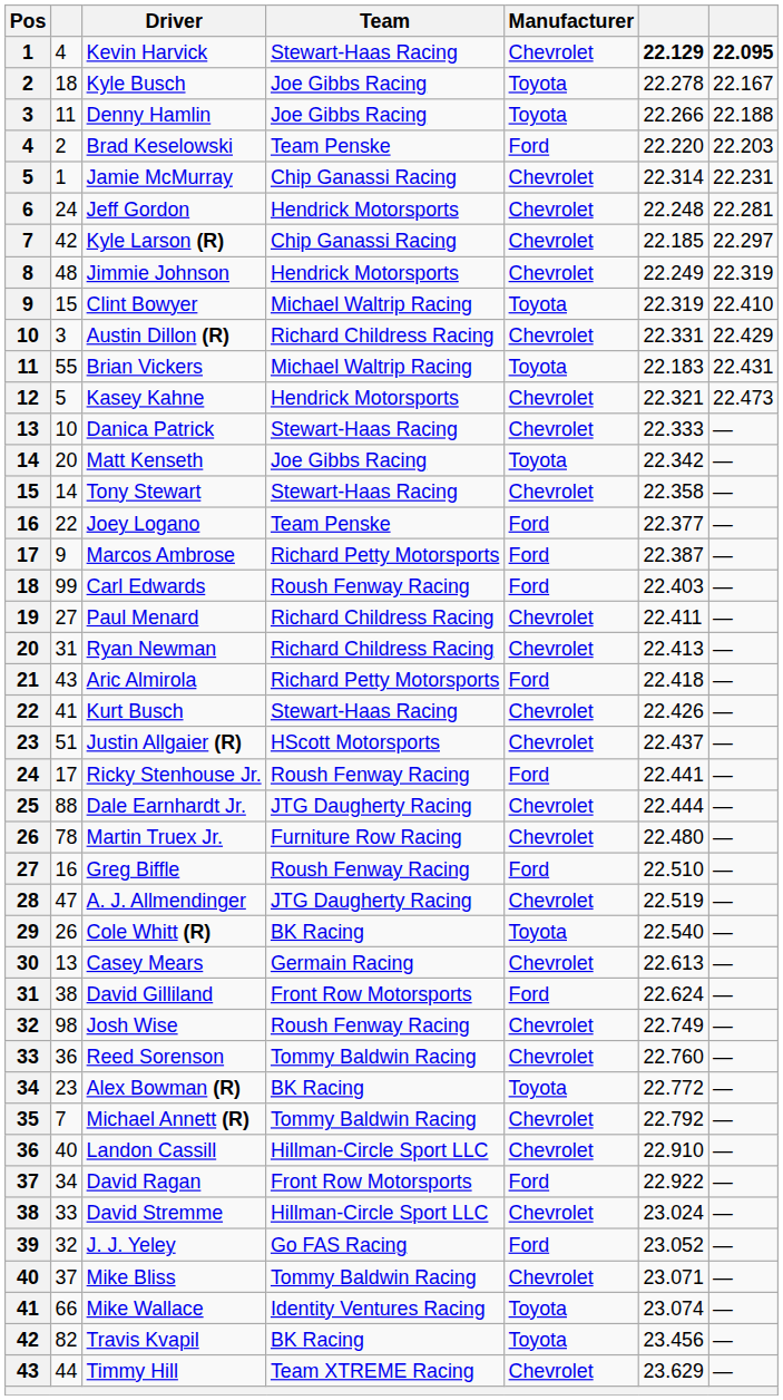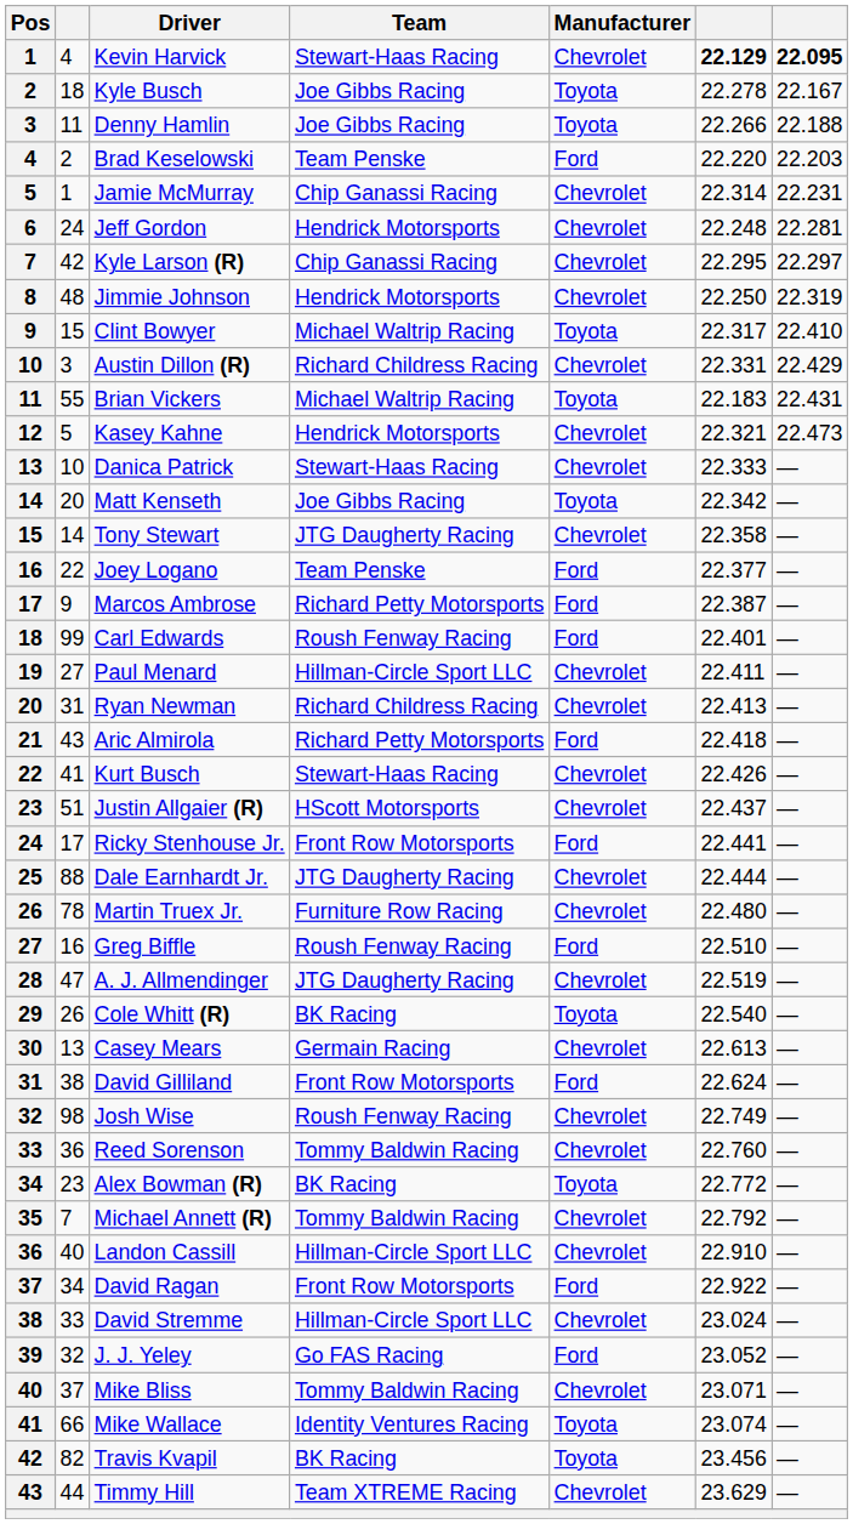 <table class="wikitable" style="font-size:95%">
 <tr>
 <th>Pos</th>
 <th></th>
 <th>Driver</th>
 <th>Team</th>
 <th>Manufacturer</th>
 <th></th>
 <th></th>
 </tr>
 <tr>
 <th>1</th>
 <td>4</td>
 <td><a href='#'>Kevin Harvick</a></td>
 <td><a href='#'>Stewart-Haas Racing</a></td>
 <td><a href='#'>Chevrolet</a></td>
 <td><strong>22.129</strong></td>
 <td><strong>22.095</strong></td>
 </tr>
 <tr>
 <th>2</th>
 <td>18</td>
 <td><a href='#'>Kyle Busch</a></td>
 <td><a href='#'>Joe Gibbs Racing</a></td>
 <td><a href='#'>Toyota</a></td>
 <td>22.278</td>
 <td>22.167</td>
 </tr>
 <tr>
 <th>3</th>
 <td>11</td>
 <td><a href='#'>Denny Hamlin</a></td>
 <td><a href='#'>Joe Gibbs Racing</a></td>
 <td><a href='#'>Toyota</a></td>
 <td>22.266</td>
 <td>22.188</td>
 </tr>
 <tr>
 <th>4</th>
 <td>2</td>
 <td><a href='#'>Brad Keselowski</a></td>
 <td><a href='#'>Team Penske</a></td>
 <td><a href='#'>Ford</a></td>
 <td>22.220</td>
 <td>22.203</td>
 </tr>
 <tr>
 <th>5</th>
 <td>1</td>
 <td><a href='#'>Jamie McMurray</a></td>
 <td><a href='#'>Chip Ganassi Racing</a></td>
 <td><a href='#'>Chevrolet</a></td>
 <td>22.314</td>
 <td>22.231</td>
 </tr>
 <tr>
 <th>6</th>
 <td>24</td>
 <td><a href='#'>Jeff Gordon</a></td>
 <td><a href='#'>Hendrick Motorsports</a></td>
 <td><a href='#'>Chevrolet</a></td>
 <td>22.248</td>
 <td>22.281</td>
 </tr>
 <tr>
 <th>7</th>
 <td>42</td>
 <td><a href='#'>Kyle Larson</a> <strong>(R)</strong></td>
 <td><a href='#'>Chip Ganassi Racing</a></td>
 <td><a href='#'>Chevrolet</a></td>
-<td>22.185</td>
+<td>22.295</td>
 <td>22.297</td>
 </tr>
 <tr>
 <th>8</th>
 <td>48</td>
 <td><a href='#'>Jimmie Johnson</a></td>
 <td><a href='#'>Hendrick Motorsports</a></td>
 <td><a href='#'>Chevrolet</a></td>
-<td>22.249</td>
+<td>22.250</td>
 <td>22.319</td>
 </tr>
 <tr>
 <th>9</th>
 <td>15</td>
 <td><a href='#'>Clint Bowyer</a></td>
 <td><a href='#'>Michael Waltrip Racing</a></td>
 <td><a href='#'>Toyota</a></td>
-<td>22.319</td>
+<td>22.317</td>
 <td>22.410</td>
 </tr>
 <tr>
 <th>10</th>
 <td>3</td>
 <td><a href='#'>Austin Dillon</a> <strong>(R)</strong></td>
 <td><a href='#'>Richard Childress Racing</a></td>
 <td><a href='#'>Chevrolet</a></td>
 <td>22.331</td>
 <td>22.429</td>
 </tr>
 <tr>
 <th>11</th>
 <td>55</td>
 <td><a href='#'>Brian Vickers</a></td>
 <td><a href='#'>Michael Waltrip Racing</a></td>
 <td><a href='#'>Toyota</a></td>
 <td>22.183</td>
 <td>22.431</td>
 </tr>
 <tr>
 <th>12</th>
 <td>5</td>
 <td><a href='#'>Kasey Kahne</a></td>
 <td><a href='#'>Hendrick Motorsports</a></td>
 <td><a href='#'>Chevrolet</a></td>
 <td>22.321</td>
 <td>22.473</td>
 </tr>
 <tr>
 <th>13</th>
 <td>10</td>
 <td><a href='#'>Danica Patrick</a></td>
 <td><a href='#'>Stewart-Haas Racing</a></td>
 <td><a href='#'>Chevrolet</a></td>
 <td>22.333</td>
 <td>—</td>
 </tr>
 <tr>
 <th>14</th>
 <td>20</td>
 <td><a href='#'>Matt Kenseth</a></td>
 <td><a href='#'>Joe Gibbs Racing</a></td>
 <td><a href='#'>Toyota</a></td>
 <td>22.342</td>
 <td>—</td>
 </tr>
 <tr>
 <th>15</th>
 <td>14</td>
 <td><a href='#'>Tony Stewart</a></td>
-<td><a href='#'>Stewart-Haas Racing</a></td>
+<td><a href='#'>JTG Daugherty Racing</a></td>
 <td><a href='#'>Chevrolet</a></td>
 <td>22.358</td>
 <td>—</td>
 </tr>
 <tr>
 <th>16</th>
 <td>22</td>
 <td><a href='#'>Joey Logano</a></td>
 <td><a href='#'>Team Penske</a></td>
 <td><a href='#'>Ford</a></td>
 <td>22.377</td>
 <td>—</td>
 </tr>
 <tr>
 <th>17</th>
 <td>9</td>
 <td><a href='#'>Marcos Ambrose</a></td>
 <td><a href='#'>Richard Petty Motorsports</a></td>
 <td><a href='#'>Ford</a></td>
 <td>22.387</td>
 <td>—</td>
 </tr>
 <tr>
 <th>18</th>
 <td>99</td>
 <td><a href='#'>Carl Edwards</a></td>
 <td><a href='#'>Roush Fenway Racing</a></td>
 <td><a href='#'>Ford</a></td>
-<td>22.403</td>
+<td>22.401</td>
 <td>—</td>
 </tr>
 <tr>
 <th>19</th>
 <td>27</td>
 <td><a href='#'>Paul Menard</a></td>
-<td><a href='#'>Richard Childress Racing</a></td>
+<td><a href='#'>Hillman-Circle Sport LLC</a></td>
 <td><a href='#'>Chevrolet</a></td>
 <td>22.411</td>
 <td>—</td>
 </tr>
 <tr>
 <th>20</th>
 <td>31</td>
 <td><a href='#'>Ryan Newman</a></td>
 <td><a href='#'>Richard Childress Racing</a></td>
 <td><a href='#'>Chevrolet</a></td>
 <td>22.413</td>
 <td>—</td>
 </tr>
 <tr>
 <th>21</th>
 <td>43</td>
 <td><a href='#'>Aric Almirola</a></td>
 <td><a href='#'>Richard Petty Motorsports</a></td>
 <td><a href='#'>Ford</a></td>
 <td>22.418</td>
 <td>—</td>
 </tr>
 <tr>
 <th>22</th>
 <td>41</td>
 <td><a href='#'>Kurt Busch</a></td>
 <td><a href='#'>Stewart-Haas Racing</a></td>
 <td><a href='#'>Chevrolet</a></td>
 <td>22.426</td>
 <td>—</td>
 </tr>
 <tr>
 <th>23</th>
 <td>51</td>
 <td><a href='#'>Justin Allgaier</a> <strong>(R)</strong></td>
 <td><a href='#'>HScott Motorsports</a></td>
 <td><a href='#'>Chevrolet</a></td>
 <td>22.437</td>
 <td>—</td>
 </tr>
 <tr>
 <th>24</th>
 <td>17</td>
 <td><a href='#'>Ricky Stenhouse Jr.</a></td>
-<td><a href='#'>Roush Fenway Racing</a></td>
+<td><a href='#'>Front Row Motorsports</a></td>
 <td><a href='#'>Ford</a></td>
 <td>22.441</td>
 <td>—</td>
 </tr>
 <tr>
 <th>25</th>
 <td>88</td>
 <td><a href='#'>Dale Earnhardt Jr.</a></td>
 <td><a href='#'>JTG Daugherty Racing</a></td>
 <td><a href='#'>Chevrolet</a></td>
 <td>22.444</td>
 <td>—</td>
 </tr>
 <tr>
 <th>26</th>
 <td>78</td>
 <td><a href='#'>Martin Truex Jr.</a></td>
 <td><a href='#'>Furniture Row Racing</a></td>
 <td><a href='#'>Chevrolet</a></td>
 <td>22.480</td>
 <td>—</td>
 </tr>
 <tr>
 <th>27</th>
 <td>16</td>
 <td><a href='#'>Greg Biffle</a></td>
 <td><a href='#'>Roush Fenway Racing</a></td>
 <td><a href='#'>Ford</a></td>
 <td>22.510</td>
 <td>—</td>
 </tr>
 <tr>
 <th>28</th>
 <td>47</td>
 <td><a href='#'>A. J. Allmendinger</a></td>
 <td><a href='#'>JTG Daugherty Racing</a></td>
 <td><a href='#'>Chevrolet</a></td>
 <td>22.519</td>
 <td>—</td>
 </tr>
 <tr>
 <th>29</th>
 <td>26</td>
 <td><a href='#'>Cole Whitt</a> <strong>(R)</strong></td>
 <td><a href='#'>BK Racing</a></td>
 <td><a href='#'>Toyota</a></td>
 <td>22.540</td>
 <td>—</td>
 </tr>
 <tr>
 <th>30</th>
 <td>13</td>
 <td><a href='#'>Casey Mears</a></td>
 <td><a href='#'>Germain Racing</a></td>
 <td><a href='#'>Chevrolet</a></td>
 <td>22.613</td>
 <td>—</td>
 </tr>
 <tr>
 <th>31</th>
 <td>38</td>
 <td><a href='#'>David Gilliland</a></td>
 <td><a href='#'>Front Row Motorsports</a></td>
 <td><a href='#'>Ford</a></td>
 <td>22.624</td>
 <td>—</td>
 </tr>
 <tr>
 <th>32</th>
 <td>98</td>
 <td><a href='#'>Josh Wise</a></td>
 <td><a href='#'>Roush Fenway Racing</a></td>
 <td><a href='#'>Chevrolet</a></td>
 <td>22.749</td>
 <td>—</td>
 </tr>
 <tr>
 <th>33</th>
 <td>36</td>
 <td><a href='#'>Reed Sorenson</a></td>
 <td><a href='#'>Tommy Baldwin Racing</a></td>
 <td><a href='#'>Chevrolet</a></td>
 <td>22.760</td>
 <td>—</td>
 </tr>
 <tr>
 <th>34</th>
 <td>23</td>
 <td><a href='#'>Alex Bowman</a> <strong>(R)</strong></td>
 <td><a href='#'>BK Racing</a></td>
 <td><a href='#'>Toyota</a></td>
 <td>22.772</td>
 <td>—</td>
 </tr>
 <tr>
 <th>35</th>
 <td>7</td>
 <td><a href='#'>Michael Annett</a> <strong>(R)</strong></td>
 <td><a href='#'>Tommy Baldwin Racing</a></td>
 <td><a href='#'>Chevrolet</a></td>
 <td>22.792</td>
 <td>—</td>
 </tr>
 <tr>
 <th>36</th>
 <td>40</td>
 <td><a href='#'>Landon Cassill</a></td>
 <td><a href='#'>Hillman-Circle Sport LLC</a></td>
 <td><a href='#'>Chevrolet</a></td>
 <td>22.910</td>
 <td>—</td>
 </tr>
 <tr>
 <th>37</th>
 <td>34</td>
 <td><a href='#'>David Ragan</a></td>
 <td><a href='#'>Front Row Motorsports</a></td>
 <td><a href='#'>Ford</a></td>
 <td>22.922</td>
 <td>—</td>
 </tr>
 <tr>
 <th>38</th>
 <td>33</td>
 <td><a href='#'>David Stremme</a></td>
 <td><a href='#'>Hillman-Circle Sport LLC</a></td>
 <td><a href='#'>Chevrolet</a></td>
 <td>23.024</td>
 <td>—</td>
 </tr>
 <tr>
 <th>39</th>
 <td>32</td>
 <td><a href='#'>J. J. Yeley</a></td>
 <td><a href='#'>Go FAS Racing</a></td>
 <td><a href='#'>Ford</a></td>
 <td>23.052</td>
 <td>—</td>
 </tr>
 <tr>
 <th>40</th>
 <td>37</td>
 <td><a href='#'>Mike Bliss</a></td>
 <td><a href='#'>Tommy Baldwin Racing</a></td>
 <td><a href='#'>Chevrolet</a></td>
 <td>23.071</td>
 <td>—</td>
 </tr>
 <tr>
 <th>41</th>
 <td>66</td>
 <td><a href='#'>Mike Wallace</a></td>
 <td><a href='#'>Identity Ventures Racing</a></td>
 <td><a href='#'>Toyota</a></td>
 <td>23.074</td>
 <td>—</td>
 </tr>
 <tr>
 <th>42</th>
 <td>82</td>
 <td><a href='#'>Travis Kvapil</a></td>
 <td><a href='#'>BK Racing</a></td>
 <td><a href='#'>Toyota</a></td>
 <td>23.456</td>
 <td>—</td>
 </tr>
 <tr>
 <th>43</th>
 <td>44</td>
 <td><a href='#'>Timmy Hill</a></td>
 <td><a href='#'>Team XTREME Racing</a></td>
 <td><a href='#'>Chevrolet</a></td>
 <td>23.629</td>
 <td>—</td>
 </tr>
 <tr>
 <th colspan="7"></th>
 </tr>
 </table>
